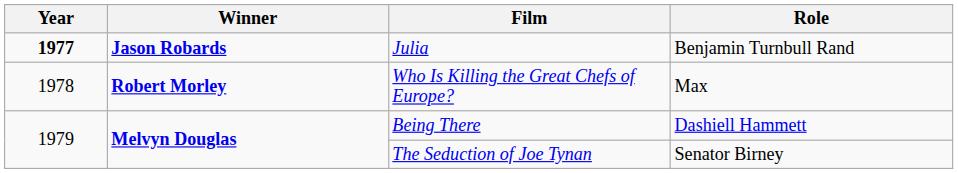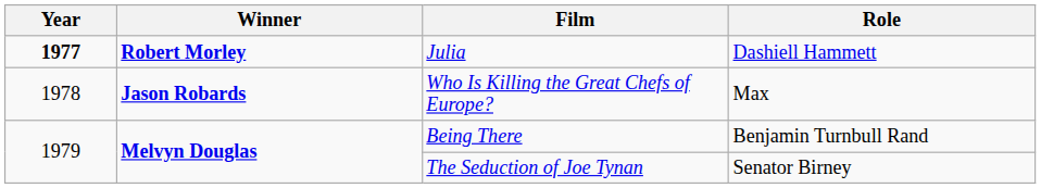 <table class="wikitable" width="95%" cellpadding="5">
 <tr>
 <th width="100"><strong>Year</strong></th>
 <th width="300"><strong>Winner</strong></th>
 <th width="300"><strong>Film</strong></th>
 <th width="300"><strong>Role</strong></th>
 </tr>
 <tr>
 <td style="text-align:center;"><strong>1977</strong></td>
-<td><strong><a href='#'>Jason Robards</a></strong></td>
+<td><strong><a href='#'>Robert Morley</a></strong></td>
 <td><em><a href='#'>Julia</a></em></td>
-<td>Benjamin Turnbull Rand</td>
+<td><a href='#'>Dashiell Hammett</a></td>
 </tr>
 <tr>
 <td style="text-align:center;">1978</td>
-<td><strong><a href='#'>Robert Morley</a></strong></td>
+<td><strong><a href='#'>Jason Robards</a></strong></td>
 <td><em><a href='#'>Who Is Killing the Great Chefs of Europe?</a></em></td>
 <td>Max</td>
 </tr>
 <tr>
 <td rowspan="2" style="text-align:center;">1979</td>
 <td rowspan="2"><strong><a href='#'>Melvyn Douglas</a></strong></td>
 <td><em><a href='#'>Being There</a></em></td>
-<td><a href='#'>Dashiell Hammett</a></td>
+<td>Benjamin Turnbull Rand</td>
 </tr>
 <tr>
 <td><em><a href='#'>The Seduction of Joe Tynan</a></em></td>
 <td>Senator Birney</td>
 </tr>
 </table>
